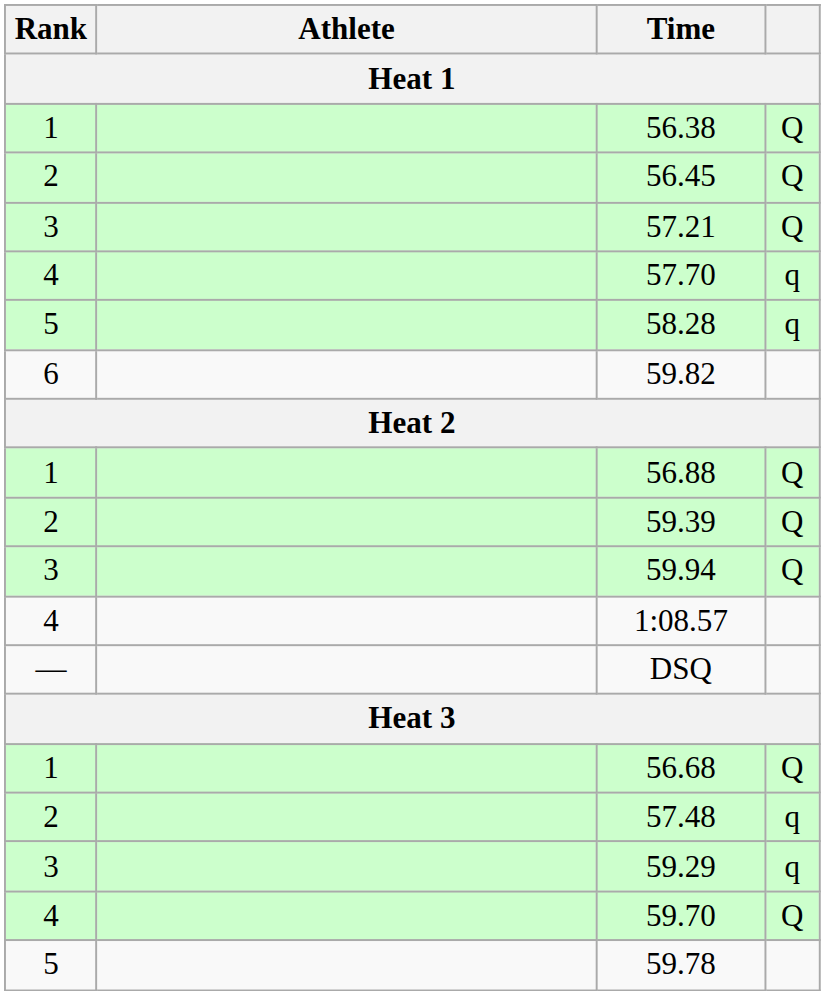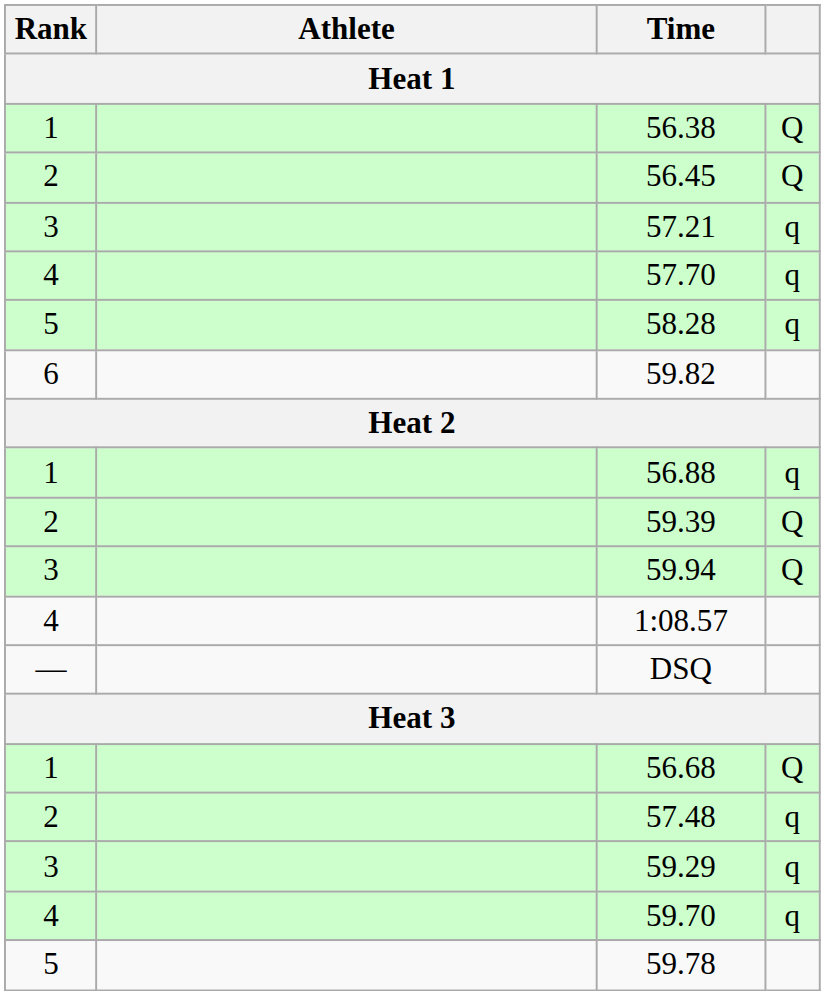 <table class=wikitable style="text-align:center">
 <tr>
 <th width=40>Rank</th>
 <th width=250>Athlete</th>
 <th width=80>Time</th>
 <th width=20></th>
 </tr>
 <tr>
 <th colspan=4>Heat 1</th>
 </tr>
 <tr bgcolor="ccffcc">
 <td>1</td>
 <td align=left></td>
 <td>56.38</td>
 <td>Q</td>
 </tr>
 <tr bgcolor="ccffcc">
 <td>2</td>
 <td align=left></td>
 <td>56.45</td>
 <td>Q</td>
 </tr>
 <tr bgcolor="ccffcc">
 <td>3</td>
 <td align=left></td>
 <td>57.21</td>
-<td>Q</td>
+<td>q</td>
 </tr>
 <tr bgcolor="ccffcc">
 <td>4</td>
 <td align=left></td>
 <td>57.70</td>
 <td>q</td>
 </tr>
 <tr bgcolor="ccffcc">
 <td>5</td>
 <td align=left></td>
 <td>58.28</td>
 <td>q</td>
 </tr>
 <tr>
 <td>6</td>
 <td align=left></td>
 <td>59.82</td>
 <td></td>
 </tr>
 <tr>
 <th colspan=4>Heat 2</th>
 </tr>
 <tr bgcolor="ccffcc">
 <td>1</td>
 <td align=left></td>
 <td>56.88</td>
-<td>Q</td>
+<td>q</td>
 </tr>
 <tr bgcolor="ccffcc">
 <td>2</td>
 <td align=left></td>
 <td>59.39</td>
 <td>Q</td>
 </tr>
 <tr bgcolor="ccffcc">
 <td>3</td>
 <td align=left></td>
 <td>59.94</td>
 <td>Q</td>
 </tr>
 <tr>
 <td>4</td>
 <td align=left></td>
 <td>1:08.57</td>
 <td></td>
 </tr>
 <tr>
 <td>—</td>
 <td align=left></td>
 <td>DSQ</td>
 <td></td>
 </tr>
 <tr>
 <th colspan=4>Heat 3</th>
 </tr>
 <tr bgcolor="ccffcc">
 <td>1</td>
 <td align=left></td>
 <td>56.68</td>
 <td>Q</td>
 </tr>
 <tr bgcolor="ccffcc">
 <td>2</td>
 <td align=left></td>
 <td>57.48</td>
 <td>q</td>
 </tr>
 <tr bgcolor="ccffcc">
 <td>3</td>
 <td align=left></td>
 <td>59.29</td>
 <td>q</td>
 </tr>
 <tr bgcolor="ccffcc">
 <td>4</td>
 <td align=left></td>
 <td>59.70</td>
-<td>Q</td>
+<td>q</td>
 </tr>
 <tr>
 <td>5</td>
 <td align=left></td>
 <td>59.78</td>
 <td></td>
 </tr>
 </table>
